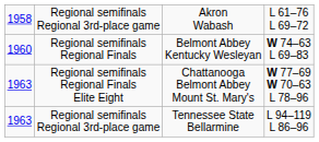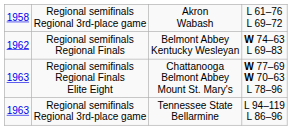 <table class="wikitable">
 <tr style="text-align:center;">
 <td><a href='#'>1958</a></td>
 <td>Regional semifinals<br>Regional 3rd-place game</td>
 <td>Akron<br>Wabash</td>
 <td>L 61–76<br>L 69–72</td>
 </tr>
 <tr style="text-align:center;">
-<td><a href='#'>1960</a></td>
+<td><a href='#'>1962</a></td>
 <td>Regional semifinals<br>Regional Finals</td>
 <td>Belmont Abbey<br>Kentucky Wesleyan</td>
 <td><strong>W</strong> 74–63<br>L 69–83</td>
 </tr>
 <tr style="text-align:center;">
 <td><a href='#'>1963</a></td>
 <td>Regional semifinals<br>Regional Finals<br>Elite Eight</td>
 <td>Chattanooga<br>Belmont Abbey<br>Mount St. Mary's</td>
 <td><strong>W</strong> 77–69<br><strong>W</strong> 70–63<br>L 78–96</td>
 </tr>
 <tr style="text-align:center;">
 <td><a href='#'>1963</a></td>
 <td>Regional semifinals<br>Regional 3rd-place game</td>
 <td>Tennessee State<br>Bellarmine</td>
 <td>L 94–119<br>L 86–96</td>
 </tr>
 </table>
